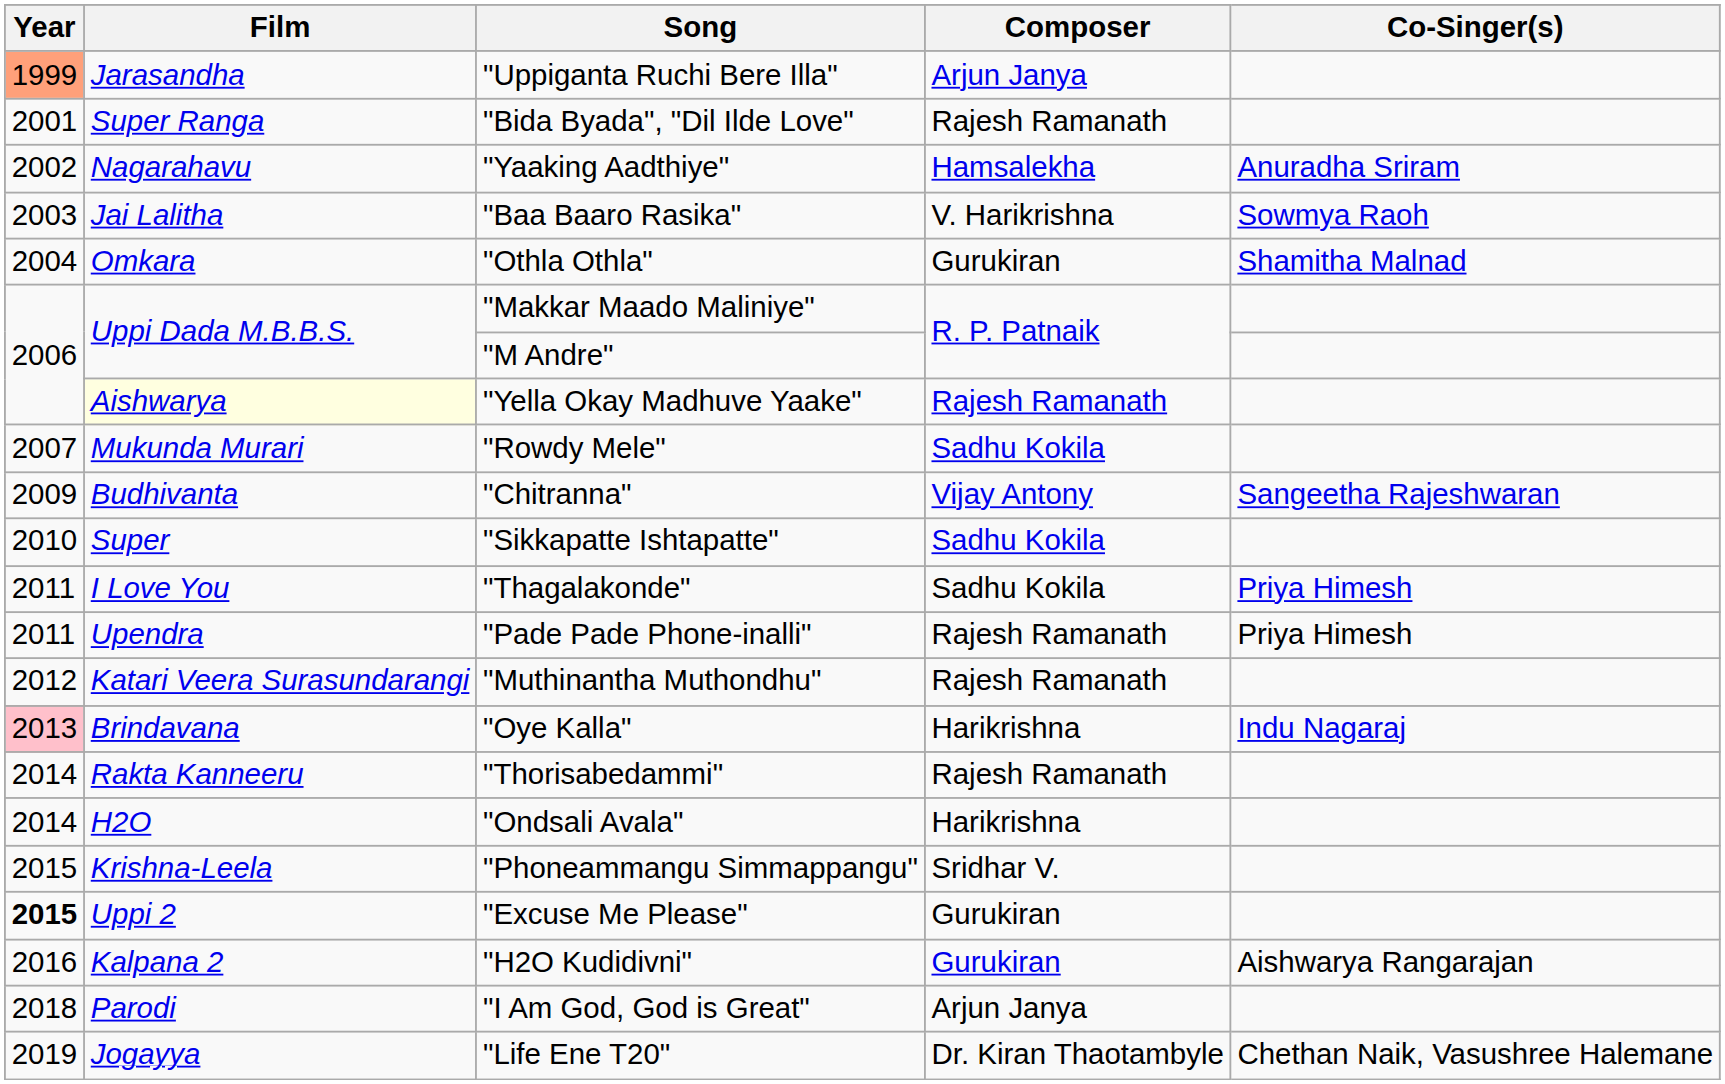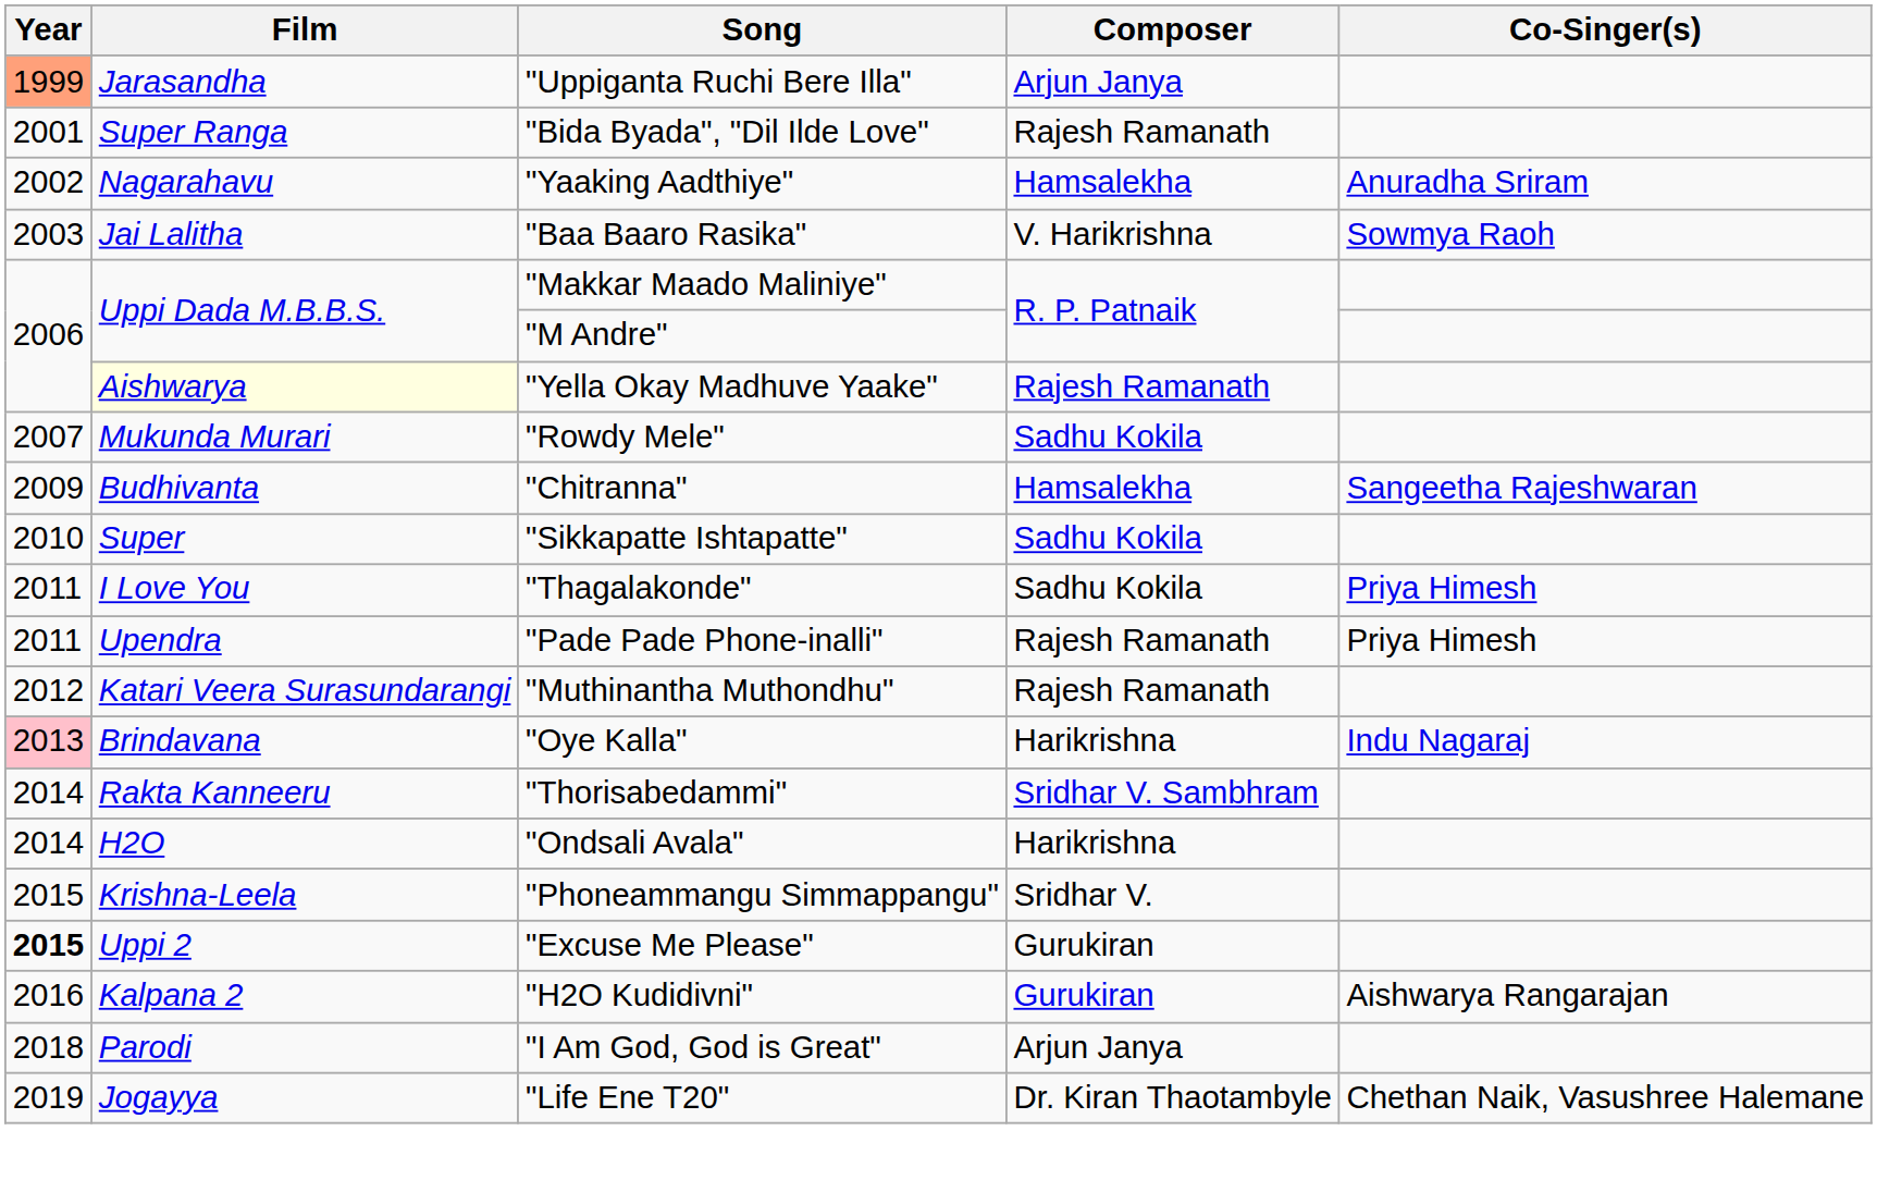 <table class="wikitable">
 <tr>
 <th>Year</th>
 <th>Film</th>
 <th>Song</th>
 <th>Composer</th>
 <th>Co-Singer(s)</th>
 </tr>
 <tr>
 <td style="background: lightsalmon;">1999</td>
 <td><em><a href='#'>Jarasandha</a></em></td>
 <td>"Uppiganta Ruchi Bere Illa"</td>
 <td><a href='#'>Arjun Janya</a></td>
 <td></td>
 </tr>
 <tr>
 <td>2001</td>
 <td><em><a href='#'>Super Ranga</a></em></td>
 <td>"Bida Byada", "Dil Ilde Love"</td>
 <td>Rajesh Ramanath</td>
 <td></td>
 </tr>
 <tr>
 <td>2002</td>
 <td><em><a href='#'>Nagarahavu</a></em></td>
 <td>"Yaaking Aadthiye"</td>
 <td><a href='#'>Hamsalekha</a></td>
 <td><a href='#'>Anuradha Sriram</a></td>
 </tr>
 <tr>
 <td>2003</td>
 <td><em><a href='#'>Jai Lalitha</a></em></td>
 <td>"Baa Baaro Rasika"</td>
 <td>V. Harikrishna</td>
 <td><a href='#'>Sowmya Raoh</a></td>
 </tr>
 <tr>
-<td>2004</td>
-<td><em><a href='#'>Omkara</a></em></td>
-<td>"Othla Othla"</td>
-<td>Gurukiran</td>
-<td><a href='#'>Shamitha Malnad</a></td>
-</tr>
-<tr>
 <td rowspan="3">2006</td>
 <td rowspan="2"><em><a href='#'>Uppi Dada M.B.B.S.</a></em></td>
 <td>"Makkar Maado Maliniye"</td>
 <td rowspan="2"><a href='#'>R. P. Patnaik</a></td>
 <td></td>
 </tr>
 <tr>
 <td>"M Andre"</td>
 <td></td>
 </tr>
 <tr>
 <td style="background: lightyellow;"><em><a href='#'>Aishwarya</a></em></td>
 <td>"Yella Okay Madhuve Yaake"</td>
 <td><a href='#'>Rajesh Ramanath</a></td>
 <td></td>
 </tr>
 <tr>
 <td>2007</td>
 <td><em><a href='#'>Mukunda Murari </a></em></td>
 <td>"Rowdy Mele"</td>
 <td><a href='#'>Sadhu Kokila</a></td>
 <td></td>
 </tr>
 <tr>
 <td>2009</td>
 <td><em><a href='#'>Budhivanta</a></em></td>
 <td>"Chitranna"</td>
-<td><a href='#'>Vijay Antony</a></td>
+<td><a href='#'>Hamsalekha</a></td>
 <td><a href='#'>Sangeetha Rajeshwaran</a></td>
 </tr>
 <tr>
 <td>2010</td>
 <td><em><a href='#'>Super</a></em></td>
 <td>"Sikkapatte Ishtapatte"</td>
 <td><a href='#'>Sadhu Kokila</a></td>
 <td></td>
 </tr>
 <tr>
 <td>2011</td>
 <td><em><a href='#'>I Love You</a></em></td>
 <td>"Thagalakonde"</td>
 <td>Sadhu Kokila</td>
 <td><a href='#'>Priya Himesh</a></td>
 </tr>
 <tr>
 <td>2011</td>
 <td><em><a href='#'>Upendra</a></em></td>
 <td>"Pade Pade Phone-inalli"</td>
 <td>Rajesh Ramanath</td>
 <td>Priya Himesh</td>
 </tr>
 <tr>
 <td>2012</td>
 <td><em><a href='#'>Katari Veera Surasundarangi</a></em></td>
 <td>"Muthinantha Muthondhu"</td>
 <td>Rajesh Ramanath</td>
 <td></td>
 </tr>
 <tr>
 <td style="background: pink;">2013</td>
 <td><em><a href='#'>Brindavana</a></em></td>
 <td>"Oye Kalla"</td>
 <td>Harikrishna</td>
 <td><a href='#'>Indu Nagaraj</a></td>
 </tr>
 <tr>
 <td>2014</td>
 <td><em><a href='#'>Rakta Kanneeru</a></em></td>
 <td>"Thorisabedammi"</td>
-<td>Rajesh Ramanath</td>
+<td><a href='#'>Sridhar V. Sambhram</a></td>
 <td></td>
 </tr>
 <tr>
 <td>2014</td>
 <td><em><a href='#'>H2O</a></em></td>
 <td>"Ondsali Avala"</td>
 <td>Harikrishna</td>
 <td></td>
 </tr>
 <tr>
 <td>2015</td>
 <td><em><a href='#'>Krishna-Leela</a></em></td>
 <td>"Phoneammangu Simmappangu"</td>
 <td>Sridhar V.</td>
 <td></td>
 </tr>
 <tr>
 <td><strong>2015</strong></td>
 <td><em><a href='#'>Uppi 2</a></em></td>
 <td>"Excuse Me Please"</td>
 <td>Gurukiran</td>
 <td></td>
 </tr>
 <tr>
 <td>2016</td>
 <td><em><a href='#'>Kalpana 2</a></em></td>
 <td>"H2O Kudidivni"</td>
 <td><a href='#'>Gurukiran</a></td>
 <td>Aishwarya Rangarajan</td>
 </tr>
 <tr>
 <td>2018</td>
 <td><em><a href='#'>Parodi</a></em></td>
 <td>"I Am God, God is Great"</td>
 <td>Arjun Janya</td>
 <td></td>
 </tr>
 <tr>
 <td>2019</td>
 <td><em><a href='#'>Jogayya</a></em></td>
 <td>"Life Ene T20"</td>
 <td>Dr. Kiran Thaotambyle</td>
 <td>Chethan Naik, Vasushree Halemane</td>
 </tr>
 </table>
